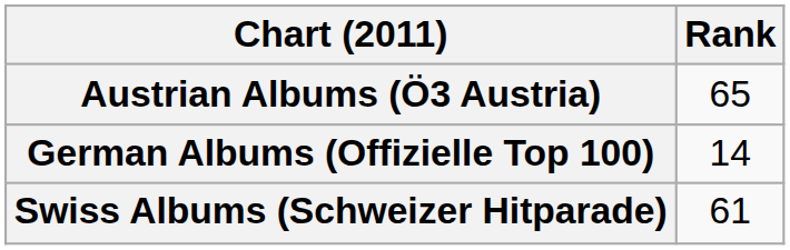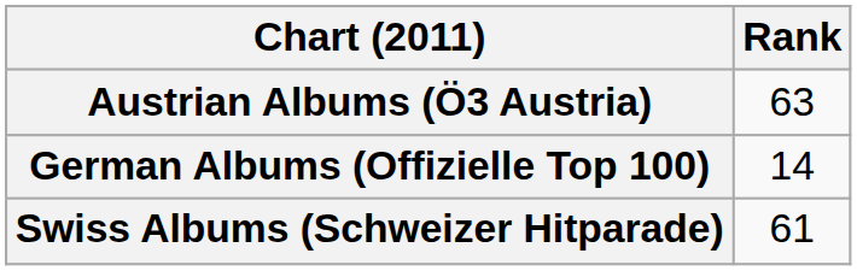 <table class="wikitable sortable plainrowheaders" style="text-align:center;">
 <tr>
 <th>Chart (2011)</th>
 <th>Rank</th>
 </tr>
 <tr>
 <th scope="row">Austrian Albums (Ö3 Austria)</th>
-<td>65</td>
+<td>63</td>
 </tr>
 <tr>
 <th scope="row">German Albums (Offizielle Top 100)</th>
 <td>14</td>
 </tr>
 <tr>
 <th scope="row">Swiss Albums (Schweizer Hitparade)</th>
 <td>61</td>
 </tr>
 </table>
